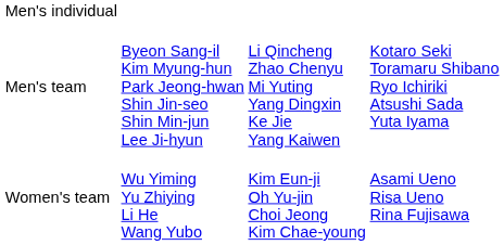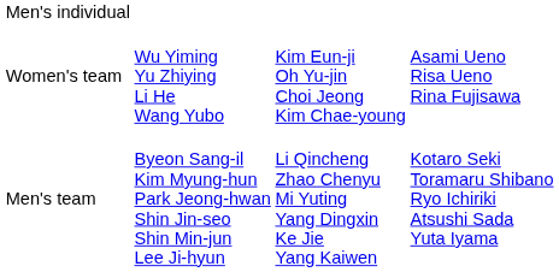 <table>
 <tr>
 <td>Men's individual<br></td>
 <td></td>
 <td></td>
 <td></td>
 </tr>
 <tr>
+<td>Women's team<br></td>
+<td><br><a href='#'>Wu Yiming</a><br><a href='#'>Yu Zhiying</a><br><a href='#'>Li He</a><br><a href='#'>Wang Yubo</a></td>
+<td><br><a href='#'>Kim Eun-ji</a><br><a href='#'>Oh Yu-jin</a><br><a href='#'>Choi Jeong</a><br><a href='#'>Kim Chae-young</a></td>
+<td valign=top><br><a href='#'>Asami Ueno</a><br><a href='#'>Risa Ueno</a><br><a href='#'>Rina Fujisawa</a></td>
+</tr>
+<tr>
 <td>Men's team<br></td>
 <td><br><a href='#'>Byeon Sang-il</a><br><a href='#'>Kim Myung-hun</a><br><a href='#'>Park Jeong-hwan</a><br><a href='#'>Shin Jin-seo</a><br><a href='#'>Shin Min-jun</a><br><a href='#'>Lee Ji-hyun</a></td>
 <td><br><a href='#'>Li Qincheng</a><br><a href='#'>Zhao Chenyu</a><br><a href='#'>Mi Yuting</a><br><a href='#'>Yang Dingxin</a><br><a href='#'>Ke Jie</a><br><a href='#'>Yang Kaiwen</a></td>
 <td valign=top><br><a href='#'>Kotaro Seki</a><br><a href='#'>Toramaru Shibano</a><br><a href='#'>Ryo Ichiriki</a><br><a href='#'>Atsushi Sada</a><br><a href='#'>Yuta Iyama</a></td>
 </tr>
-<tr>
-<td>Women's team<br></td>
-<td><br><a href='#'>Wu Yiming</a><br><a href='#'>Yu Zhiying</a><br><a href='#'>Li He</a><br><a href='#'>Wang Yubo</a></td>
-<td><br><a href='#'>Kim Eun-ji</a><br><a href='#'>Oh Yu-jin</a><br><a href='#'>Choi Jeong</a><br><a href='#'>Kim Chae-young</a></td>
-<td valign=top><br><a href='#'>Asami Ueno</a><br><a href='#'>Risa Ueno</a><br><a href='#'>Rina Fujisawa</a></td>
-</tr>
 </table>
